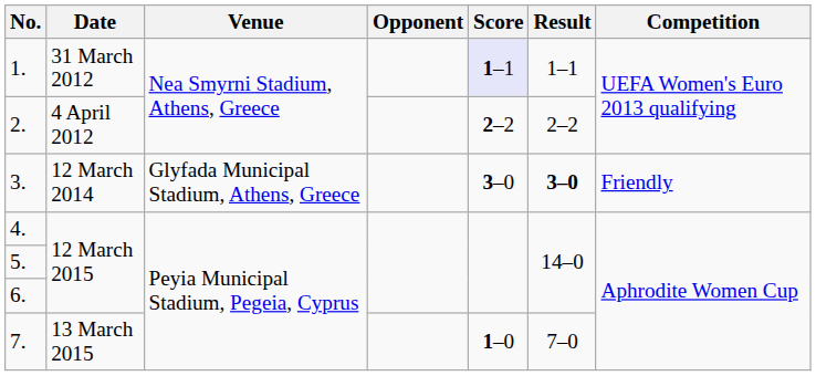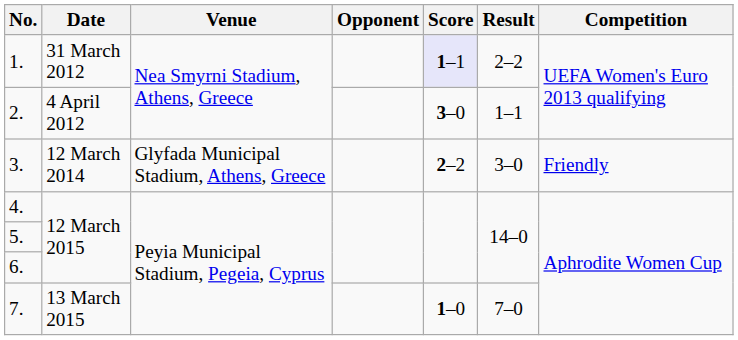 <table class="wikitable">
 <tr>
 <th>No.</th>
 <th>Date</th>
 <th>Venue</th>
 <th>Opponent</th>
 <th>Score</th>
 <th>Result</th>
 <th>Competition</th>
 </tr>
 <tr>
 <td>1.</td>
 <td>31 March 2012</td>
 <td rowspan=2><a href='#'>Nea Smyrni Stadium</a>, <a href='#'>Athens</a>, <a href='#'>Greece</a></td>
 <td></td>
 <td align=center style="background: lavender;"><strong>1</strong>–1</td>
-<td align=center>1–1</td>
+<td align=center>2–2</td>
 <td rowspan=2><a href='#'>UEFA Women's Euro 2013 qualifying</a></td>
 </tr>
 <tr>
 <td>2.</td>
 <td>4 April 2012</td>
 <td></td>
-<td align=center><strong>2</strong>–2</td>
-<td align=center>2–2</td>
+<td align=center><strong>3</strong>–0</td>
+<td align=center>1–1</td>
 </tr>
 <tr>
 <td>3.</td>
 <td>12 March 2014</td>
 <td>Glyfada Municipal Stadium, <a href='#'>Athens</a>, <a href='#'>Greece</a></td>
 <td></td>
-<td align=center><strong>3</strong>–0</td>
-<td align=center><strong>3–0</strong></td>
+<td align=center><strong>2</strong>–2</td>
+<td align=center>3–0</td>
 <td><a href='#'>Friendly</a></td>
 </tr>
 <tr>
 <td>4.</td>
 <td rowspan=3>12 March 2015</td>
 <td rowspan=4>Peyia Municipal Stadium, <a href='#'>Pegeia</a>, <a href='#'>Cyprus</a></td>
 <td rowspan=3></td>
 <td rowspan=3 align=center></td>
 <td rowspan=3 align=center>14–0</td>
 <td rowspan=4><a href='#'>Aphrodite Women Cup</a></td>
 </tr>
 <tr>
 <td>5.</td>
 </tr>
 <tr>
 <td>6.</td>
 </tr>
 <tr>
 <td>7.</td>
 <td>13 March 2015</td>
 <td></td>
 <td align=center><strong>1</strong>–0</td>
 <td align=center>7–0</td>
 </tr>
 </table>
